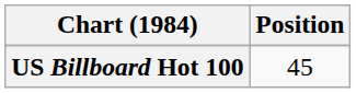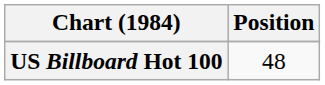 <table class="wikitable sortable plainrowheaders" style="text-align:center">
 <tr>
 <th>Chart (1984)</th>
 <th>Position</th>
 </tr>
 <tr>
 </tr>
 <tr>
 <th scope="row">US <em>Billboard</em> Hot 100</th>
-<td>45</td>
+<td>48</td>
 </tr>
 </table>
